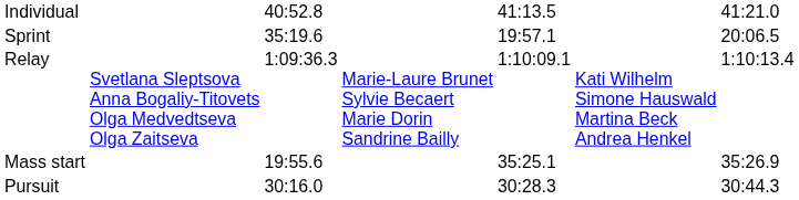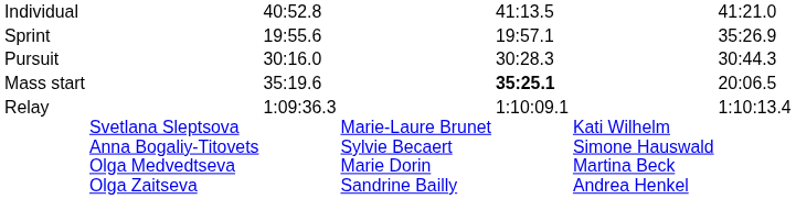 <table>
 <tr valign="top">
 <td>Individual<br></td>
 <td></td>
 <td>40:52.8</td>
 <td></td>
 <td>41:13.5</td>
 <td></td>
 <td>41:21.0</td>
 </tr>
 <tr valign="top">
 <td>Sprint<br></td>
 <td></td>
+<td>19:55.6</td>
+<td></td>
+<td>19:57.1</td>
+<td></td>
+<td>35:26.9</td>
+</tr>
+<tr valign="top">
+<td>Pursuit<br></td>
+<td></td>
+<td>30:16.0</td>
+<td></td>
+<td>30:28.3</td>
+<td></td>
+<td>30:44.3</td>
+</tr>
+<tr valign="top">
+<td>Mass start<br></td>
+<td></td>
 <td>35:19.6</td>
 <td></td>
-<td>19:57.1</td>
+<td><strong>35:25.1</strong></td>
 <td></td>
 <td>20:06.5</td>
 </tr>
 <tr valign="top">
 <td>Relay<br></td>
 <td><br><a href='#'>Svetlana Sleptsova</a><br><a href='#'>Anna Bogaliy-Titovets</a><br><a href='#'>Olga Medvedtseva</a><br><a href='#'>Olga Zaitseva</a></td>
 <td>1:09:36.3</td>
 <td><br><a href='#'>Marie-Laure Brunet</a><br><a href='#'>Sylvie Becaert</a><br><a href='#'>Marie Dorin</a><br><a href='#'>Sandrine Bailly</a></td>
 <td>1:10:09.1</td>
 <td><br><a href='#'>Kati Wilhelm</a><br><a href='#'>Simone Hauswald</a><br><a href='#'>Martina Beck</a><br><a href='#'>Andrea Henkel</a></td>
 <td>1:10:13.4</td>
 </tr>
-<tr valign="top">
-<td>Mass start<br></td>
-<td></td>
-<td>19:55.6</td>
-<td></td>
-<td>35:25.1</td>
-<td></td>
-<td>35:26.9</td>
-</tr>
-<tr valign="top">
-<td>Pursuit<br></td>
-<td></td>
-<td>30:16.0</td>
-<td></td>
-<td>30:28.3</td>
-<td></td>
-<td>30:44.3</td>
-</tr>
 </table>
